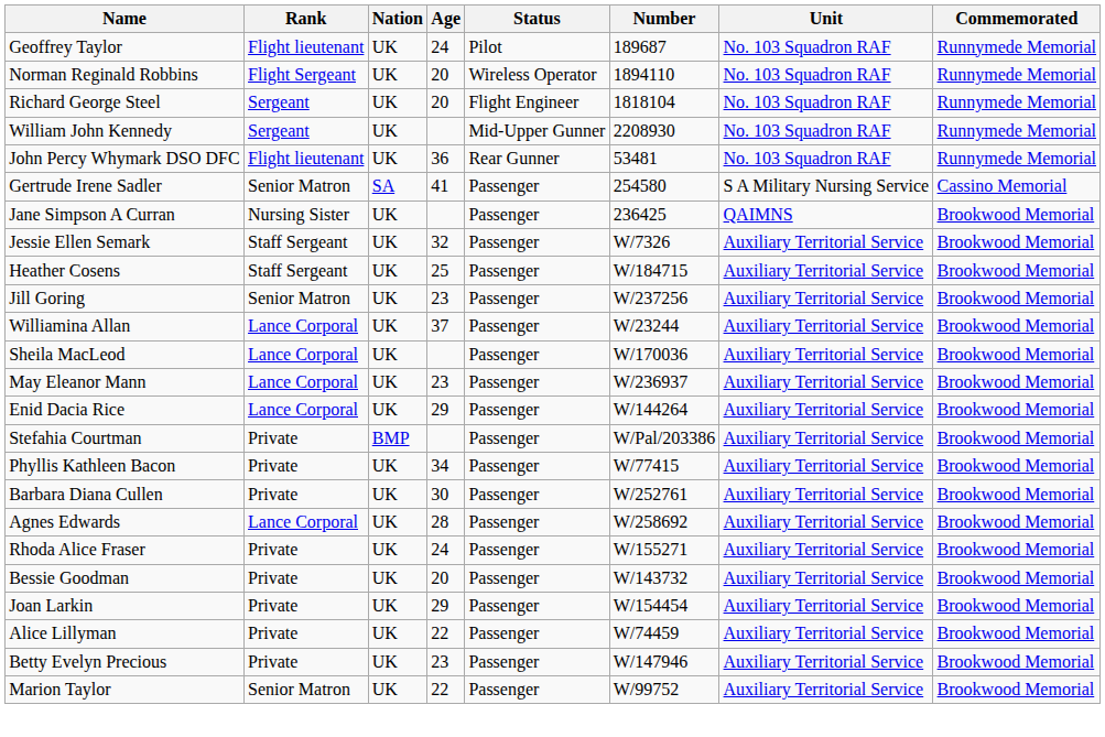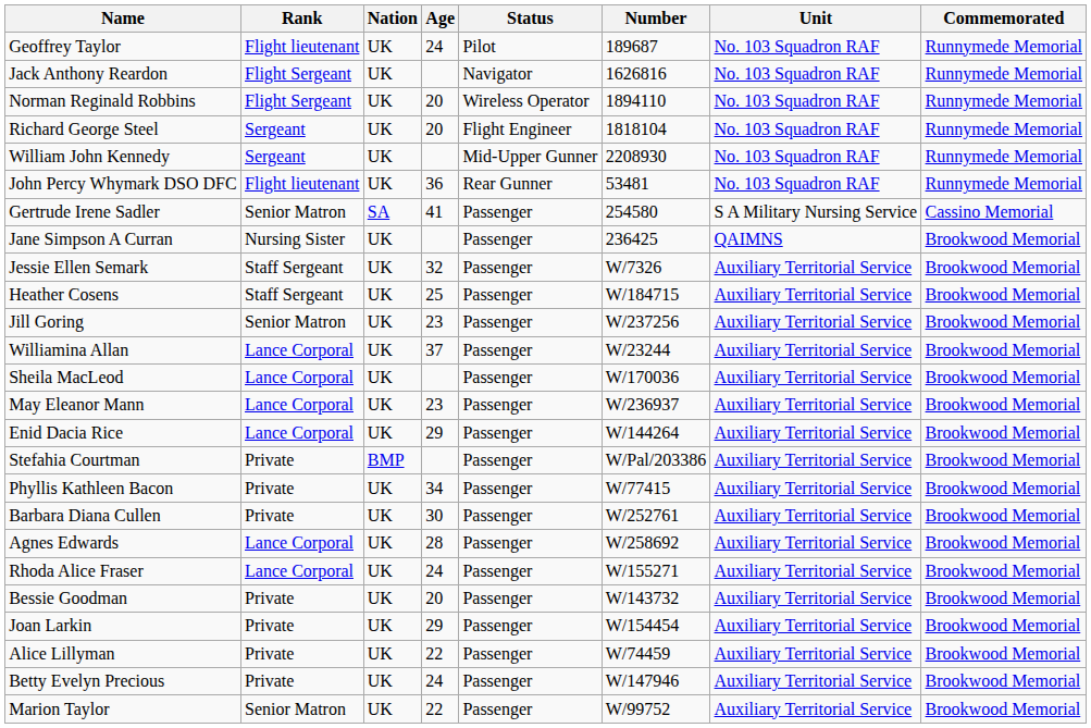 <table class="wikitable sortable">
 <tr>
 <th>Name</th>
 <th>Rank</th>
 <th>Nation</th>
 <th>Age</th>
 <th>Status</th>
 <th>Number</th>
 <th>Unit</th>
 <th>Commemorated</th>
 </tr>
 <tr>
 <td>Geoffrey Taylor</td>
 <td><a href='#'>Flight lieutenant</a></td>
 <td> UK</td>
 <td>24</td>
 <td>Pilot</td>
 <td>189687</td>
+<td><a href='#'>No. 103 Squadron RAF</a></td>
+<td><a href='#'>Runnymede Memorial</a></td>
+</tr>
+<tr>
+<td>Jack Anthony Reardon</td>
+<td><a href='#'>Flight Sergeant</a></td>
+<td> UK</td>
+<td></td>
+<td>Navigator</td>
+<td>1626816</td>
 <td><a href='#'>No. 103 Squadron RAF</a></td>
 <td><a href='#'>Runnymede Memorial</a></td>
 </tr>
 <tr>
 <td>Norman Reginald Robbins</td>
 <td><a href='#'>Flight Sergeant</a></td>
 <td> UK</td>
 <td>20</td>
 <td>Wireless Operator</td>
 <td>1894110</td>
 <td><a href='#'>No. 103 Squadron RAF</a></td>
 <td><a href='#'>Runnymede Memorial</a></td>
 </tr>
 <tr>
 <td>Richard George Steel</td>
 <td><a href='#'>Sergeant</a></td>
 <td> UK</td>
 <td>20</td>
 <td>Flight Engineer</td>
 <td>1818104</td>
 <td><a href='#'>No. 103 Squadron RAF</a></td>
 <td><a href='#'>Runnymede Memorial</a></td>
 </tr>
 <tr>
 <td>William John Kennedy</td>
 <td><a href='#'>Sergeant</a></td>
 <td> UK</td>
 <td></td>
 <td>Mid-Upper Gunner</td>
 <td>2208930</td>
 <td><a href='#'>No. 103 Squadron RAF</a></td>
 <td><a href='#'>Runnymede Memorial</a></td>
 </tr>
 <tr>
 <td>John Percy Whymark DSO DFC</td>
 <td><a href='#'>Flight lieutenant</a></td>
 <td> UK</td>
 <td>36</td>
 <td>Rear Gunner</td>
 <td>53481</td>
 <td><a href='#'>No. 103 Squadron RAF</a></td>
 <td><a href='#'>Runnymede Memorial</a></td>
 </tr>
 <tr>
 <td>Gertrude Irene Sadler</td>
 <td>Senior Matron</td>
 <td> <a href='#'>SA</a></td>
 <td>41</td>
 <td>Passenger</td>
 <td>254580</td>
 <td>S A Military Nursing Service</td>
 <td><a href='#'>Cassino Memorial</a></td>
 </tr>
 <tr>
 <td>Jane Simpson A Curran</td>
 <td>Nursing Sister</td>
 <td> UK</td>
 <td></td>
 <td>Passenger</td>
 <td>236425</td>
 <td><a href='#'>QAIMNS</a></td>
 <td><a href='#'>Brookwood Memorial</a></td>
 </tr>
 <tr>
 <td>Jessie Ellen Semark</td>
 <td>Staff Sergeant</td>
 <td> UK</td>
 <td>32</td>
 <td>Passenger</td>
 <td>W/7326</td>
 <td><a href='#'>Auxiliary Territorial Service</a></td>
 <td><a href='#'>Brookwood Memorial</a></td>
 </tr>
 <tr>
 <td>Heather Cosens</td>
 <td>Staff Sergeant</td>
 <td> UK</td>
 <td>25</td>
 <td>Passenger</td>
 <td>W/184715</td>
 <td><a href='#'>Auxiliary Territorial Service</a></td>
 <td><a href='#'>Brookwood Memorial</a></td>
 </tr>
 <tr>
 <td>Jill Goring</td>
 <td>Senior Matron</td>
 <td> UK</td>
 <td>23</td>
 <td>Passenger</td>
 <td>W/237256</td>
 <td><a href='#'>Auxiliary Territorial Service</a></td>
 <td><a href='#'>Brookwood Memorial</a></td>
 </tr>
 <tr>
 <td>Williamina Allan</td>
 <td><a href='#'>Lance Corporal</a></td>
 <td> UK</td>
 <td>37</td>
 <td>Passenger</td>
 <td>W/23244</td>
 <td><a href='#'>Auxiliary Territorial Service</a></td>
 <td><a href='#'>Brookwood Memorial</a></td>
 </tr>
 <tr>
 <td>Sheila MacLeod</td>
 <td><a href='#'>Lance Corporal</a></td>
 <td> UK</td>
 <td></td>
 <td>Passenger</td>
 <td>W/170036</td>
 <td><a href='#'>Auxiliary Territorial Service</a></td>
 <td><a href='#'>Brookwood Memorial</a></td>
 </tr>
 <tr>
 <td>May Eleanor Mann</td>
 <td><a href='#'>Lance Corporal</a></td>
 <td> UK</td>
 <td>23</td>
 <td>Passenger</td>
 <td>W/236937</td>
 <td><a href='#'>Auxiliary Territorial Service</a></td>
 <td><a href='#'>Brookwood Memorial</a></td>
 </tr>
 <tr>
 <td>Enid Dacia Rice</td>
 <td><a href='#'>Lance Corporal</a></td>
 <td> UK</td>
 <td>29</td>
 <td>Passenger</td>
 <td>W/144264</td>
 <td><a href='#'>Auxiliary Territorial Service</a></td>
 <td><a href='#'>Brookwood Memorial</a></td>
 </tr>
 <tr>
 <td>Stefahia Courtman</td>
 <td>Private</td>
 <td> <a href='#'>BMP</a></td>
 <td></td>
 <td>Passenger</td>
 <td>W/Pal/203386</td>
 <td><a href='#'>Auxiliary Territorial Service</a></td>
 <td><a href='#'>Brookwood Memorial</a></td>
 </tr>
 <tr>
 <td>Phyllis Kathleen Bacon</td>
 <td>Private</td>
 <td> UK</td>
 <td>34</td>
 <td>Passenger</td>
 <td>W/77415</td>
 <td><a href='#'>Auxiliary Territorial Service</a></td>
 <td><a href='#'>Brookwood Memorial</a></td>
 </tr>
 <tr>
 <td>Barbara Diana Cullen</td>
 <td>Private</td>
 <td> UK</td>
 <td>30</td>
 <td>Passenger</td>
 <td>W/252761</td>
 <td><a href='#'>Auxiliary Territorial Service</a></td>
 <td><a href='#'>Brookwood Memorial</a></td>
 </tr>
 <tr>
 <td>Agnes Edwards</td>
 <td><a href='#'>Lance Corporal</a></td>
 <td> UK</td>
 <td>28</td>
 <td>Passenger</td>
 <td>W/258692</td>
 <td><a href='#'>Auxiliary Territorial Service</a></td>
 <td><a href='#'>Brookwood Memorial</a></td>
 </tr>
 <tr>
 <td>Rhoda Alice Fraser</td>
-<td>Private</td>
+<td><a href='#'>Lance Corporal</a></td>
 <td> UK</td>
 <td>24</td>
 <td>Passenger</td>
 <td>W/155271</td>
 <td><a href='#'>Auxiliary Territorial Service</a></td>
 <td><a href='#'>Brookwood Memorial</a></td>
 </tr>
 <tr>
 <td>Bessie Goodman</td>
 <td>Private</td>
 <td> UK</td>
 <td>20</td>
 <td>Passenger</td>
 <td>W/143732</td>
 <td><a href='#'>Auxiliary Territorial Service</a></td>
 <td><a href='#'>Brookwood Memorial</a></td>
 </tr>
 <tr>
 <td>Joan Larkin</td>
 <td>Private</td>
 <td> UK</td>
 <td>29</td>
 <td>Passenger</td>
 <td>W/154454</td>
 <td><a href='#'>Auxiliary Territorial Service</a></td>
 <td><a href='#'>Brookwood Memorial</a></td>
 </tr>
 <tr>
 <td>Alice Lillyman</td>
 <td>Private</td>
 <td> UK</td>
 <td>22</td>
 <td>Passenger</td>
 <td>W/74459</td>
 <td><a href='#'>Auxiliary Territorial Service</a></td>
 <td><a href='#'>Brookwood Memorial</a></td>
 </tr>
 <tr>
 <td>Betty Evelyn Precious</td>
 <td>Private</td>
 <td> UK</td>
-<td>23</td>
+<td>24</td>
 <td>Passenger</td>
 <td>W/147946</td>
 <td><a href='#'>Auxiliary Territorial Service</a></td>
 <td><a href='#'>Brookwood Memorial</a></td>
 </tr>
 <tr>
 <td>Marion Taylor</td>
 <td>Senior Matron</td>
 <td> UK</td>
 <td>22</td>
 <td>Passenger</td>
 <td>W/99752</td>
 <td><a href='#'>Auxiliary Territorial Service</a></td>
 <td><a href='#'>Brookwood Memorial</a></td>
 </tr>
 <tr>
 </tr>
 </table>
